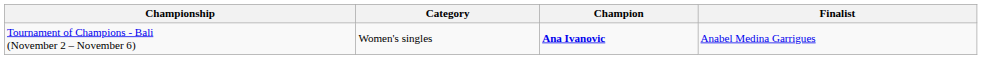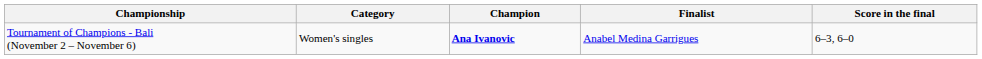 <table class="wikitable" style="font-size:90%;" width=100%>
 <tr>
 <th>Championship</th>
 <th>Category</th>
 <th>Champion</th>
 <th>Finalist</th>
+<th>Score in the final</th>
 </tr>
 <tr>
 <td rowspan="1"><a href='#'>Tournament of Champions - Bali</a><br>(November 2 – November 6)</td>
 <td>Women's singles</td>
 <td> <strong><a href='#'>Ana Ivanovic</a></strong></td>
 <td> <a href='#'>Anabel Medina Garrigues</a></td>
+<td>6–3, 6–0</td>
 </tr>
 </table>
